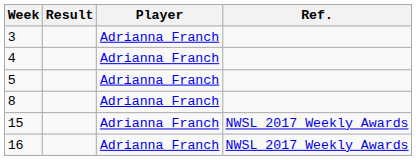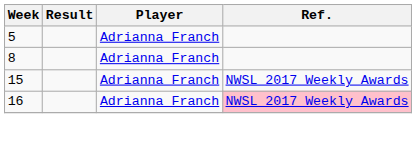 <table class=wikitable>
 <tr>
 <th>Week</th>
 <th>Result</th>
 <th>Player</th>
 <th>Ref.</th>
-</tr>
-<tr>
-<td>3</td>
-<td></td>
-<td> <a href='#'>Adrianna Franch</a></td>
-<td></td>
-</tr>
-<tr>
-<td>4</td>
-<td></td>
-<td> <a href='#'>Adrianna Franch</a></td>
-<td></td>
 </tr>
 <tr>
 <td>5</td>
 <td></td>
 <td> <a href='#'>Adrianna Franch</a></td>
 <td></td>
 </tr>
 <tr>
 <td>8</td>
 <td></td>
 <td> <a href='#'>Adrianna Franch</a></td>
 <td></td>
 </tr>
 <tr>
 <td>15</td>
 <td></td>
 <td> <a href='#'>Adrianna Franch</a></td>
 <td><a href='#'>NWSL 2017 Weekly Awards</a></td>
 </tr>
 <tr>
 <td>16</td>
 <td></td>
 <td> <a href='#'>Adrianna Franch</a></td>
-<td><a href='#'>NWSL 2017 Weekly Awards</a></td>
+<td style="background: pink;"><a href='#'>NWSL 2017 Weekly Awards</a></td>
 </tr>
 <tr>
 </tr>
 </table>
